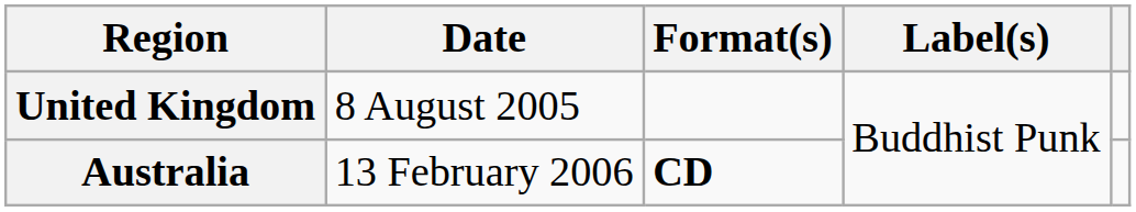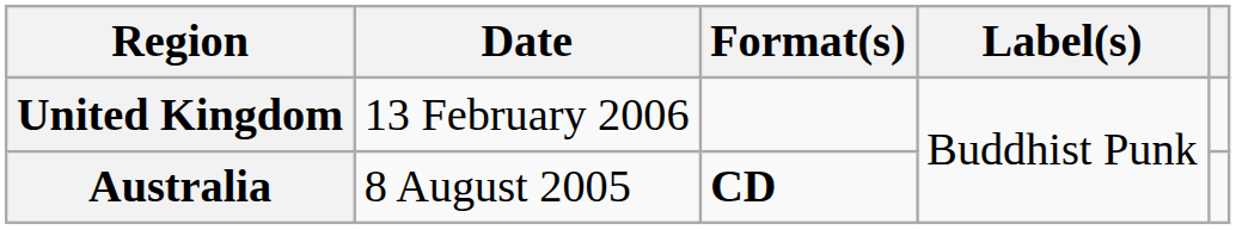 <table class="wikitable plainrowheaders">
 <tr>
 <th scope="col">Region</th>
 <th scope="col">Date</th>
 <th scope="col">Format(s)</th>
 <th scope="col">Label(s)</th>
 <th scope="col"></th>
 </tr>
 <tr>
 <th scope="row">United Kingdom</th>
-<td>8 August 2005</td>
+<td>13 February 2006</td>
 <td></td>
 <td rowspan="2">Buddhist Punk</td>
 <td></td>
 </tr>
 <tr>
 <th scope="row">Australia</th>
-<td>13 February 2006</td>
+<td>8 August 2005</td>
 <td><strong>CD</strong></td>
 <td></td>
 </tr>
 </table>
